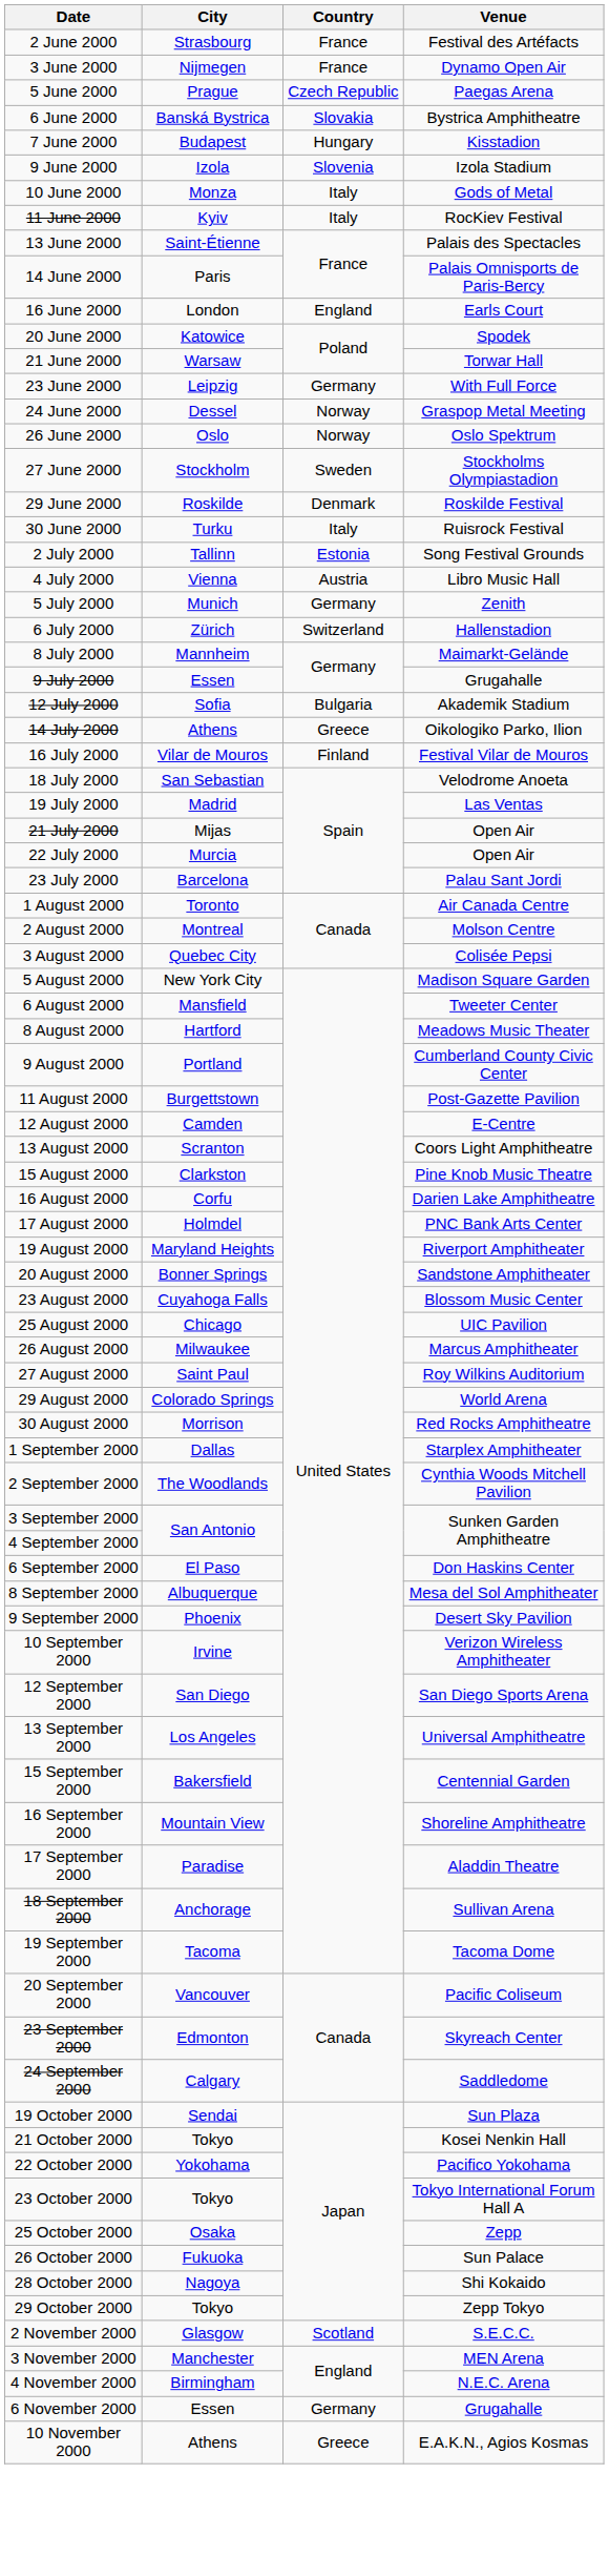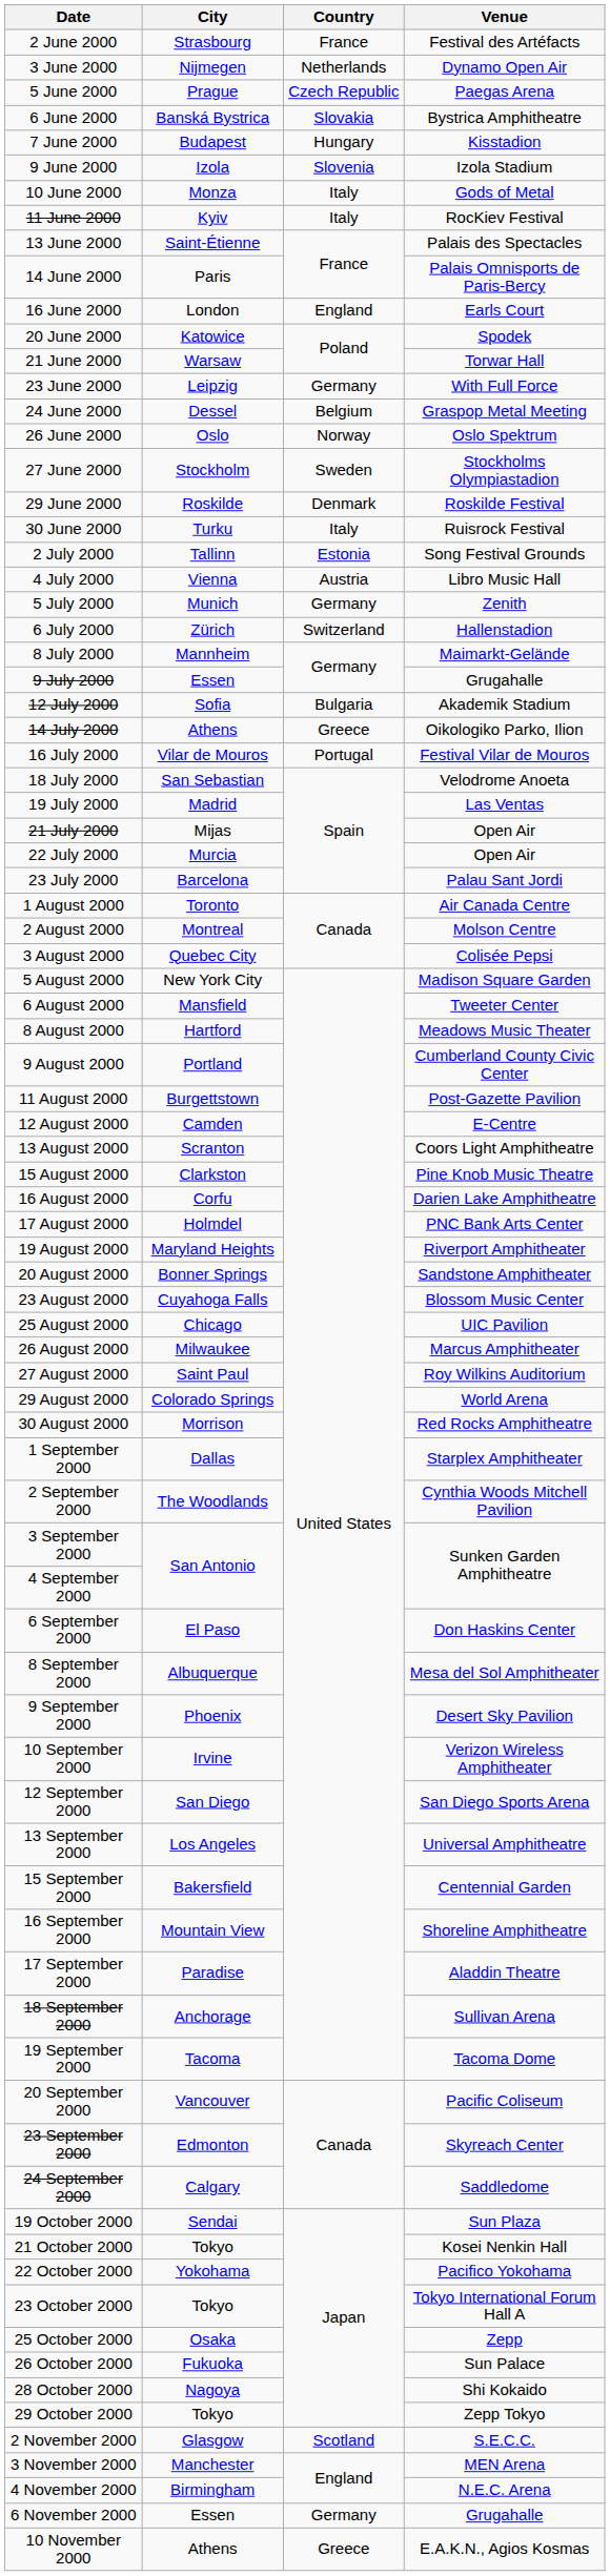 <table class="wikitable" style="text-align:center;">
 <tr>
 <th style="width:150px;">Date</th>
 <th style="width:150px;">City</th>
 <th style="width:125px;">Country</th>
 <th style="width:225px;">Venue</th>
 </tr>
 <tr>
 <td>2 June 2000</td>
 <td><a href='#'>Strasbourg</a></td>
 <td>France</td>
 <td>Festival des Artéfacts</td>
 </tr>
 <tr>
 <td>3 June 2000</td>
 <td><a href='#'>Nijmegen</a></td>
-<td>France</td>
+<td>Netherlands</td>
 <td><a href='#'>Dynamo Open Air</a></td>
 </tr>
 <tr>
 <td>5 June 2000</td>
 <td><a href='#'>Prague</a></td>
 <td><a href='#'>Czech Republic</a></td>
 <td><a href='#'>Paegas Arena</a></td>
 </tr>
 <tr>
 <td>6 June 2000</td>
 <td><a href='#'>Banská Bystrica</a></td>
 <td><a href='#'>Slovakia</a></td>
 <td>Bystrica Amphitheatre</td>
 </tr>
 <tr>
 <td>7 June 2000</td>
 <td><a href='#'>Budapest</a></td>
 <td>Hungary</td>
 <td><a href='#'>Kisstadion</a></td>
 </tr>
 <tr>
 <td>9 June 2000</td>
 <td><a href='#'>Izola</a></td>
 <td><a href='#'>Slovenia</a></td>
 <td>Izola Stadium</td>
 </tr>
 <tr>
 <td>10 June 2000</td>
 <td><a href='#'>Monza</a></td>
 <td>Italy</td>
 <td><a href='#'>Gods of Metal</a></td>
 </tr>
 <tr>
 <td><s>11 June 2000</s></td>
 <td><a href='#'>Kyiv</a></td>
 <td>Italy</td>
 <td>RocKiev Festival</td>
 </tr>
 <tr>
 <td>13 June 2000</td>
 <td><a href='#'>Saint-Étienne</a></td>
 <td rowspan="2">France</td>
 <td>Palais des Spectacles</td>
 </tr>
 <tr>
 <td>14 June 2000</td>
 <td>Paris</td>
 <td><a href='#'>Palais Omnisports de Paris-Bercy</a></td>
 </tr>
 <tr>
 <td>16 June 2000</td>
 <td>London</td>
 <td>England</td>
 <td><a href='#'>Earls Court</a></td>
 </tr>
 <tr>
 <td>20 June 2000</td>
 <td><a href='#'>Katowice</a></td>
 <td rowspan="2">Poland</td>
 <td><a href='#'>Spodek</a></td>
 </tr>
 <tr>
 <td>21 June 2000</td>
 <td><a href='#'>Warsaw</a></td>
 <td><a href='#'>Torwar Hall</a></td>
 </tr>
 <tr>
 <td>23 June 2000</td>
 <td><a href='#'>Leipzig</a></td>
 <td>Germany</td>
 <td><a href='#'>With Full Force</a></td>
 </tr>
 <tr>
 <td>24 June 2000</td>
 <td><a href='#'>Dessel</a></td>
-<td>Norway</td>
+<td>Belgium</td>
 <td><a href='#'>Graspop Metal Meeting</a></td>
 </tr>
 <tr>
 <td>26 June 2000</td>
 <td><a href='#'>Oslo</a></td>
 <td>Norway</td>
 <td><a href='#'>Oslo Spektrum</a></td>
 </tr>
 <tr>
 <td>27 June 2000</td>
 <td><a href='#'>Stockholm</a></td>
 <td>Sweden</td>
 <td><a href='#'>Stockholms Olympiastadion</a></td>
 </tr>
 <tr>
 <td>29 June 2000</td>
 <td><a href='#'>Roskilde</a></td>
 <td>Denmark</td>
 <td><a href='#'>Roskilde Festival</a></td>
 </tr>
 <tr>
 <td>30 June 2000</td>
 <td><a href='#'>Turku</a></td>
 <td>Italy</td>
 <td>Ruisrock Festival</td>
 </tr>
 <tr>
 <td>2 July 2000</td>
 <td><a href='#'>Tallinn</a></td>
 <td><a href='#'>Estonia</a></td>
 <td>Song Festival Grounds</td>
 </tr>
 <tr>
 <td>4 July 2000</td>
 <td><a href='#'>Vienna</a></td>
 <td>Austria</td>
 <td>Libro Music Hall</td>
 </tr>
 <tr>
 <td>5 July 2000</td>
 <td><a href='#'>Munich</a></td>
 <td>Germany</td>
 <td><a href='#'>Zenith</a></td>
 </tr>
 <tr>
 <td>6 July 2000</td>
 <td><a href='#'>Zürich</a></td>
 <td>Switzerland</td>
 <td><a href='#'>Hallenstadion</a></td>
 </tr>
 <tr>
 <td>8 July 2000</td>
 <td><a href='#'>Mannheim</a></td>
 <td rowspan="2">Germany</td>
 <td><a href='#'>Maimarkt-Gelände</a></td>
 </tr>
 <tr>
 <td><s>9 July 2000</s></td>
 <td><a href='#'>Essen</a></td>
 <td>Grugahalle</td>
 </tr>
 <tr>
 <td><s>12 July 2000</s></td>
 <td><a href='#'>Sofia</a></td>
 <td>Bulgaria</td>
 <td>Akademik Stadium</td>
 </tr>
 <tr>
 <td><s>14 July 2000</s></td>
 <td><a href='#'>Athens</a></td>
 <td>Greece</td>
 <td>Oikologiko Parko, Ilion</td>
 </tr>
 <tr>
 <td>16 July 2000</td>
 <td><a href='#'>Vilar de Mouros</a></td>
-<td>Finland</td>
+<td>Portugal</td>
 <td><a href='#'>Festival Vilar de Mouros</a></td>
 </tr>
 <tr>
 <td>18 July 2000</td>
 <td><a href='#'>San Sebastian</a></td>
 <td rowspan="5">Spain</td>
 <td>Velodrome Anoeta</td>
 </tr>
 <tr>
 <td>19 July 2000</td>
 <td><a href='#'>Madrid</a></td>
 <td><a href='#'>Las Ventas</a></td>
 </tr>
 <tr>
 <td><s>21 July 2000</s></td>
 <td>Mijas</td>
 <td>Open Air</td>
 </tr>
 <tr>
 <td>22 July 2000</td>
 <td><a href='#'>Murcia</a></td>
 <td>Open Air</td>
 </tr>
 <tr>
 <td>23 July 2000</td>
 <td><a href='#'>Barcelona</a></td>
 <td><a href='#'>Palau Sant Jordi</a></td>
 </tr>
 <tr>
 <td>1 August 2000</td>
 <td><a href='#'>Toronto</a></td>
 <td rowspan="3">Canada</td>
 <td><a href='#'>Air Canada Centre</a></td>
 </tr>
 <tr>
 <td>2 August 2000</td>
 <td><a href='#'>Montreal</a></td>
 <td><a href='#'>Molson Centre</a></td>
 </tr>
 <tr>
 <td>3 August 2000</td>
 <td><a href='#'>Quebec City</a></td>
 <td><a href='#'>Colisée Pepsi</a></td>
 </tr>
 <tr>
 <td>5 August 2000</td>
 <td>New York City</td>
 <td rowspan="33">United States</td>
 <td><a href='#'>Madison Square Garden</a></td>
 </tr>
 <tr>
 <td>6 August 2000</td>
 <td><a href='#'>Mansfield</a></td>
 <td><a href='#'>Tweeter Center</a></td>
 </tr>
 <tr>
 <td>8 August 2000</td>
 <td><a href='#'>Hartford</a></td>
 <td><a href='#'>Meadows Music Theater</a></td>
 </tr>
 <tr>
 <td>9 August 2000</td>
 <td><a href='#'>Portland</a></td>
 <td><a href='#'>Cumberland County Civic Center</a></td>
 </tr>
 <tr>
 <td>11 August 2000</td>
 <td><a href='#'>Burgettstown</a></td>
 <td><a href='#'>Post-Gazette Pavilion</a></td>
 </tr>
 <tr>
 <td>12 August 2000</td>
 <td><a href='#'>Camden</a></td>
 <td><a href='#'>E-Centre</a></td>
 </tr>
 <tr>
 <td>13 August 2000</td>
 <td><a href='#'>Scranton</a></td>
 <td>Coors Light Amphitheatre</td>
 </tr>
 <tr>
 <td>15 August 2000</td>
 <td><a href='#'>Clarkston</a></td>
 <td><a href='#'>Pine Knob Music Theatre</a></td>
 </tr>
 <tr>
 <td>16 August 2000</td>
 <td><a href='#'>Corfu</a></td>
 <td><a href='#'>Darien Lake Amphitheatre</a></td>
 </tr>
 <tr>
 <td>17 August 2000</td>
 <td><a href='#'>Holmdel</a></td>
 <td><a href='#'>PNC Bank Arts Center</a></td>
 </tr>
 <tr>
 <td>19 August 2000</td>
 <td><a href='#'>Maryland Heights</a></td>
 <td><a href='#'>Riverport Amphitheater</a></td>
 </tr>
 <tr>
 <td>20 August 2000</td>
 <td><a href='#'>Bonner Springs</a></td>
 <td><a href='#'>Sandstone Amphitheater</a></td>
 </tr>
 <tr>
 <td>23 August 2000</td>
 <td><a href='#'>Cuyahoga Falls</a></td>
 <td><a href='#'>Blossom Music Center</a></td>
 </tr>
 <tr>
 <td>25 August 2000</td>
 <td><a href='#'>Chicago</a></td>
 <td><a href='#'>UIC Pavilion</a></td>
 </tr>
 <tr>
 <td>26 August 2000</td>
 <td><a href='#'>Milwaukee</a></td>
 <td><a href='#'>Marcus Amphitheater</a></td>
 </tr>
 <tr>
 <td>27 August 2000</td>
 <td><a href='#'>Saint Paul</a></td>
 <td><a href='#'>Roy Wilkins Auditorium</a></td>
 </tr>
 <tr>
 <td>29 August 2000</td>
 <td><a href='#'>Colorado Springs</a></td>
 <td><a href='#'>World Arena</a></td>
 </tr>
 <tr>
 <td>30 August 2000</td>
 <td><a href='#'>Morrison</a></td>
 <td><a href='#'>Red Rocks Amphitheatre</a></td>
 </tr>
 <tr>
 <td>1 September 2000</td>
 <td><a href='#'>Dallas</a></td>
 <td><a href='#'>Starplex Amphitheater</a></td>
 </tr>
 <tr>
 <td>2 September 2000</td>
 <td><a href='#'>The Woodlands</a></td>
 <td><a href='#'>Cynthia Woods Mitchell Pavilion</a></td>
 </tr>
 <tr>
 <td>3 September 2000</td>
 <td rowspan="2"><a href='#'>San Antonio</a></td>
 <td rowspan="2">Sunken Garden Amphitheatre</td>
 </tr>
 <tr>
 <td>4 September 2000</td>
 </tr>
 <tr>
 <td>6 September 2000</td>
 <td><a href='#'>El Paso</a></td>
 <td><a href='#'>Don Haskins Center</a></td>
 </tr>
 <tr>
 <td>8 September 2000</td>
 <td><a href='#'>Albuquerque</a></td>
 <td><a href='#'>Mesa del Sol Amphitheater</a></td>
 </tr>
 <tr>
 <td>9 September 2000</td>
 <td><a href='#'>Phoenix</a></td>
 <td><a href='#'>Desert Sky Pavilion</a></td>
 </tr>
 <tr>
 <td>10 September 2000</td>
 <td><a href='#'>Irvine</a></td>
 <td><a href='#'>Verizon Wireless Amphitheater</a></td>
 </tr>
 <tr>
 <td>12 September 2000</td>
 <td><a href='#'>San Diego</a></td>
 <td><a href='#'>San Diego Sports Arena</a></td>
 </tr>
 <tr>
 <td>13 September 2000</td>
 <td><a href='#'>Los Angeles</a></td>
 <td><a href='#'>Universal Amphitheatre</a></td>
 </tr>
 <tr>
 <td>15 September 2000</td>
 <td><a href='#'>Bakersfield</a></td>
 <td><a href='#'>Centennial Garden</a></td>
 </tr>
 <tr>
 <td>16 September 2000</td>
 <td><a href='#'>Mountain View</a></td>
 <td><a href='#'>Shoreline Amphitheatre</a></td>
 </tr>
 <tr>
 <td>17 September 2000</td>
 <td><a href='#'>Paradise</a></td>
 <td><a href='#'>Aladdin Theatre</a></td>
 </tr>
 <tr>
 <td><s>18 September 2000</s></td>
 <td><a href='#'>Anchorage</a></td>
 <td><a href='#'>Sullivan Arena</a></td>
 </tr>
 <tr>
 <td>19 September 2000</td>
 <td><a href='#'>Tacoma</a></td>
 <td><a href='#'>Tacoma Dome</a></td>
 </tr>
 <tr>
 <td>20 September 2000</td>
 <td><a href='#'>Vancouver</a></td>
 <td rowspan="3">Canada</td>
 <td><a href='#'>Pacific Coliseum</a></td>
 </tr>
 <tr>
 <td><s>23 September 2000</s></td>
 <td><a href='#'>Edmonton</a></td>
 <td><a href='#'>Skyreach Center</a></td>
 </tr>
 <tr>
 <td><s>24 September 2000</s></td>
 <td><a href='#'>Calgary</a></td>
 <td><a href='#'>Saddledome</a></td>
 </tr>
 <tr>
 <td>19 October 2000</td>
 <td><a href='#'>Sendai</a></td>
 <td rowspan="8">Japan</td>
 <td><a href='#'>Sun Plaza</a></td>
 </tr>
 <tr>
 <td>21 October 2000</td>
 <td>Tokyo</td>
 <td>Kosei Nenkin Hall</td>
 </tr>
 <tr>
 <td>22 October 2000</td>
 <td><a href='#'>Yokohama</a></td>
 <td><a href='#'>Pacifico Yokohama</a></td>
 </tr>
 <tr>
 <td>23 October 2000</td>
 <td>Tokyo</td>
 <td><a href='#'>Tokyo International Forum</a> Hall A</td>
 </tr>
 <tr>
 <td>25 October 2000</td>
 <td><a href='#'>Osaka</a></td>
 <td><a href='#'>Zepp</a></td>
 </tr>
 <tr>
 <td>26 October 2000</td>
 <td><a href='#'>Fukuoka</a></td>
 <td>Sun Palace</td>
 </tr>
 <tr>
 <td>28 October 2000</td>
 <td><a href='#'>Nagoya</a></td>
 <td>Shi Kokaido</td>
 </tr>
 <tr>
 <td>29 October 2000</td>
 <td>Tokyo</td>
 <td>Zepp Tokyo</td>
 </tr>
 <tr>
 <td>2 November 2000</td>
 <td><a href='#'>Glasgow</a></td>
 <td><a href='#'>Scotland</a></td>
 <td><a href='#'>S.E.C.C.</a></td>
 </tr>
 <tr>
 <td>3 November 2000</td>
 <td><a href='#'>Manchester</a></td>
 <td rowspan="2">England</td>
 <td><a href='#'>MEN Arena</a></td>
 </tr>
 <tr>
 <td>4 November 2000</td>
 <td><a href='#'>Birmingham</a></td>
 <td><a href='#'>N.E.C. Arena</a></td>
 </tr>
 <tr>
 <td>6 November 2000</td>
 <td>Essen</td>
 <td>Germany</td>
 <td><a href='#'>Grugahalle</a></td>
 </tr>
 <tr>
 <td>10 November 2000</td>
 <td>Athens</td>
 <td>Greece</td>
 <td>E.A.K.N., Agios Kosmas</td>
 </tr>
 </table>
